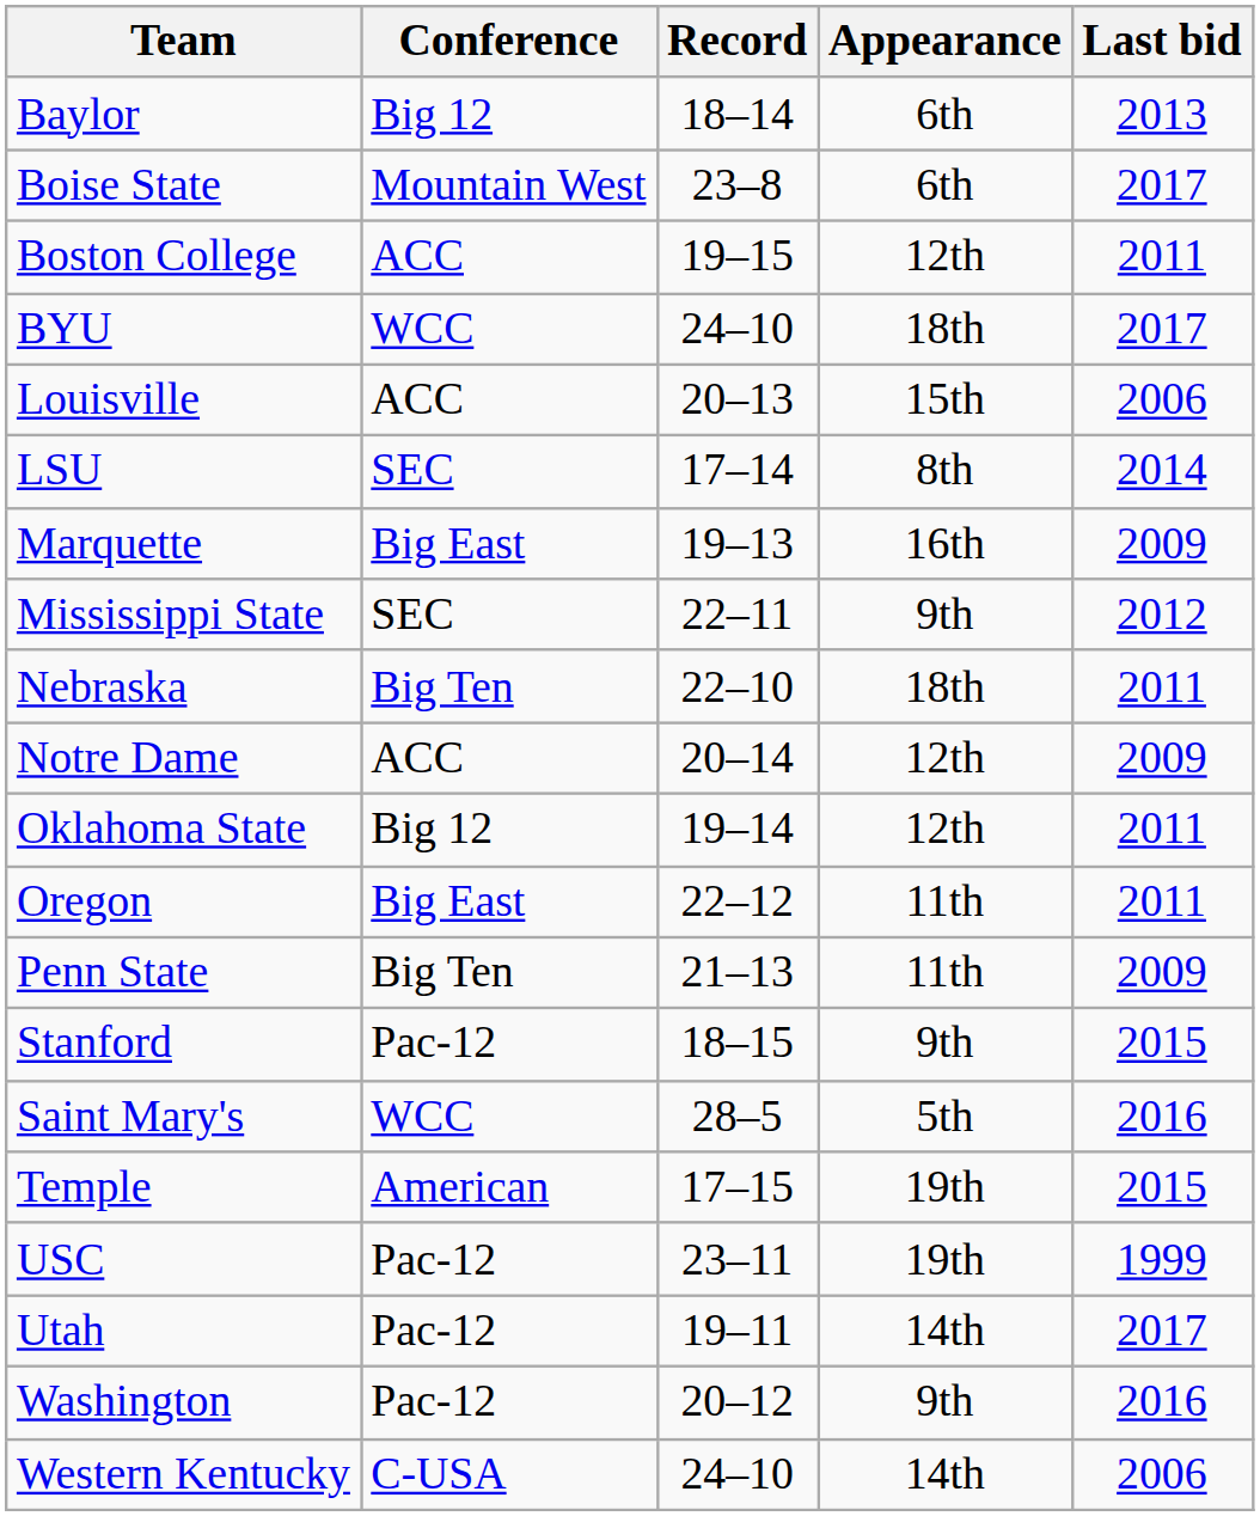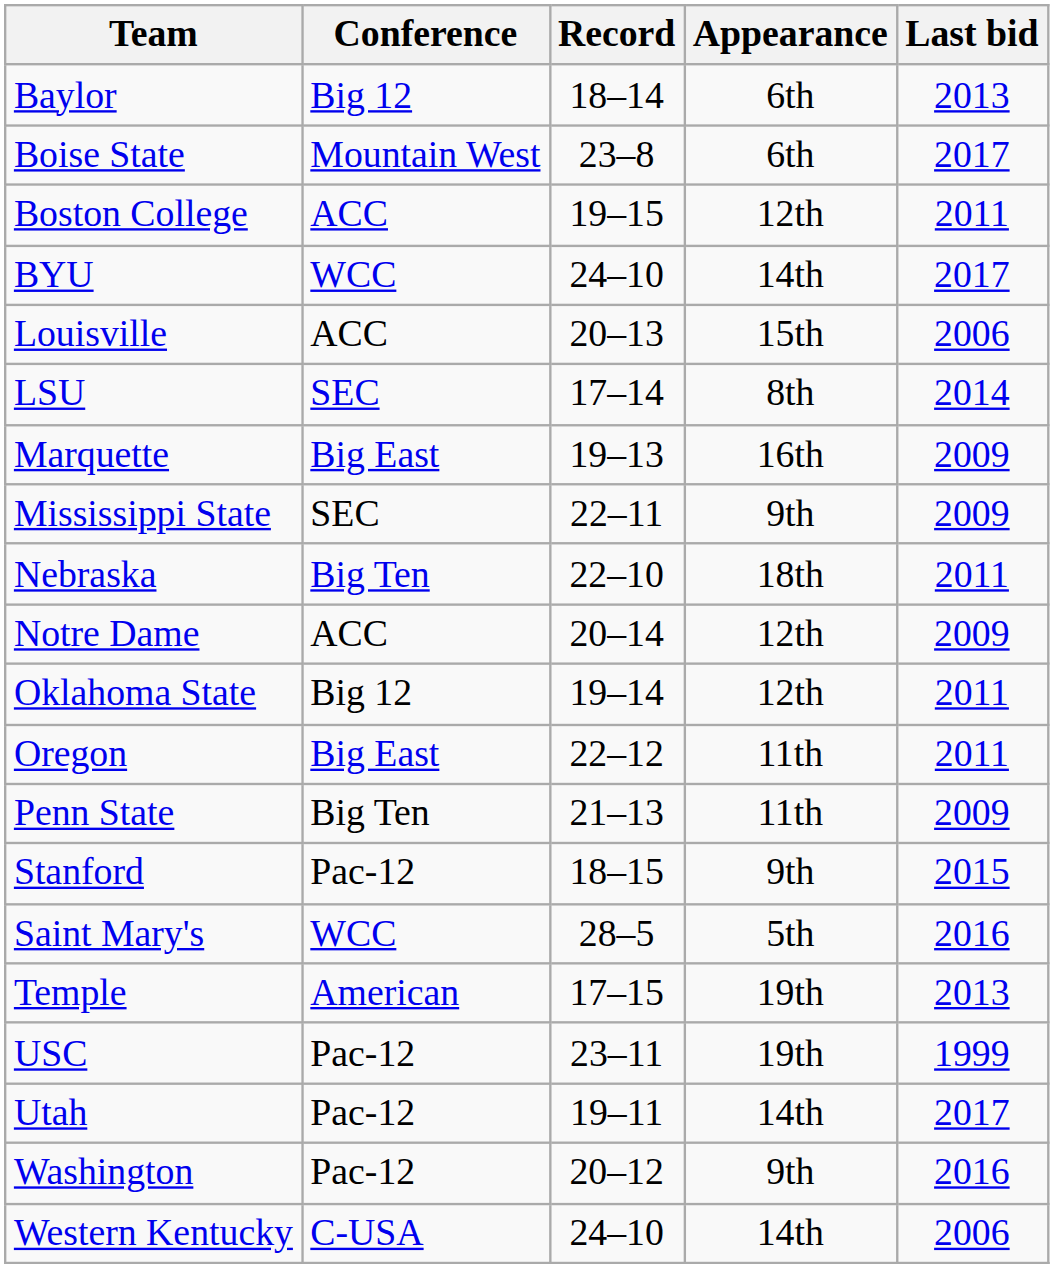 <table class="wikitable sortable" style="text-align: left;">
 <tr>
 <th align=center>Team</th>
 <th align=center>Conference</th>
 <th align=center>Record</th>
 <th data-sort-type="number">Appearance</th>
 <th align=center>Last bid</th>
 </tr>
 <tr>
 <td><a href='#'>Baylor</a></td>
 <td><a href='#'>Big 12</a></td>
 <td align=center>18–14</td>
 <td align=center>6th</td>
 <td align=center><a href='#'>2013</a></td>
 </tr>
 <tr>
 <td><a href='#'>Boise State</a></td>
 <td><a href='#'>Mountain West</a></td>
 <td align=center>23–8</td>
 <td align=center>6th</td>
 <td align=center><a href='#'>2017</a></td>
 </tr>
 <tr>
 <td><a href='#'>Boston College</a></td>
 <td><a href='#'>ACC</a></td>
 <td align=center>19–15</td>
 <td align=center>12th</td>
 <td align=center><a href='#'>2011</a></td>
 </tr>
 <tr>
 <td><a href='#'>BYU</a></td>
 <td><a href='#'>WCC</a></td>
 <td align=center>24–10</td>
-<td align=center>18th</td>
+<td align=center>14th</td>
 <td align=center><a href='#'>2017</a></td>
 </tr>
 <tr>
 <td><a href='#'>Louisville</a></td>
 <td>ACC</td>
 <td align=center>20–13</td>
 <td align=center>15th</td>
 <td align=center><a href='#'>2006</a></td>
 </tr>
 <tr>
 <td><a href='#'>LSU</a></td>
 <td><a href='#'>SEC</a></td>
 <td align=center>17–14</td>
 <td align=center>8th</td>
 <td align=center><a href='#'>2014</a></td>
 </tr>
 <tr>
 <td><a href='#'>Marquette</a></td>
 <td><a href='#'>Big East</a></td>
 <td align=center>19–13</td>
 <td align=center>16th</td>
 <td align=center><a href='#'>2009</a></td>
 </tr>
 <tr>
 <td><a href='#'>Mississippi State</a></td>
 <td>SEC</td>
 <td align=center>22–11</td>
 <td align=center>9th</td>
-<td align=center><a href='#'>2012</a></td>
+<td align=center><a href='#'>2009</a></td>
 </tr>
 <tr>
 <td><a href='#'>Nebraska</a></td>
 <td><a href='#'>Big Ten</a></td>
 <td align=center>22–10</td>
 <td align=center>18th</td>
 <td align=center><a href='#'>2011</a></td>
 </tr>
 <tr>
 <td><a href='#'>Notre Dame</a></td>
 <td>ACC</td>
 <td align=center>20–14</td>
 <td align=center>12th</td>
 <td align=center><a href='#'>2009</a></td>
 </tr>
 <tr>
 <td><a href='#'>Oklahoma State</a></td>
 <td>Big 12</td>
 <td align=center>19–14</td>
 <td align=center>12th</td>
 <td align=center><a href='#'>2011</a></td>
 </tr>
 <tr>
 <td><a href='#'>Oregon</a></td>
 <td><a href='#'>Big East</a></td>
 <td align=center>22–12</td>
 <td align=center>11th</td>
 <td align=center><a href='#'>2011</a></td>
 </tr>
 <tr>
 <td><a href='#'>Penn State</a></td>
 <td>Big Ten</td>
 <td align=center>21–13</td>
 <td align=center>11th</td>
 <td align=center><a href='#'>2009</a></td>
 </tr>
 <tr>
 <td><a href='#'>Stanford</a></td>
 <td>Pac-12</td>
 <td align=center>18–15</td>
 <td align=center>9th</td>
 <td align=center><a href='#'>2015</a></td>
 </tr>
 <tr>
 <td><a href='#'>Saint Mary's</a></td>
 <td><a href='#'>WCC</a></td>
 <td align=center>28–5</td>
 <td align=center>5th</td>
 <td align=center><a href='#'>2016</a></td>
 </tr>
 <tr>
 <td><a href='#'>Temple</a></td>
 <td><a href='#'>American</a></td>
 <td align=center>17–15</td>
 <td align=center>19th</td>
-<td align=center><a href='#'>2015</a></td>
+<td align=center><a href='#'>2013</a></td>
 </tr>
 <tr>
 <td><a href='#'>USC</a></td>
 <td>Pac-12</td>
 <td align=center>23–11</td>
 <td align=center>19th</td>
 <td align=center><a href='#'>1999</a></td>
 </tr>
 <tr>
 <td><a href='#'>Utah</a></td>
 <td>Pac-12</td>
 <td align=center>19–11</td>
 <td align=center>14th</td>
 <td align=center><a href='#'>2017</a></td>
 </tr>
 <tr>
 <td><a href='#'>Washington</a></td>
 <td>Pac-12</td>
 <td align=center>20–12</td>
 <td align=center>9th</td>
 <td align=center><a href='#'>2016</a></td>
 </tr>
 <tr>
 <td><a href='#'>Western Kentucky</a></td>
 <td><a href='#'>C-USA</a></td>
 <td align=center>24–10</td>
 <td align=center>14th</td>
 <td align=center><a href='#'>2006</a></td>
 </tr>
 <tr>
 </tr>
 </table>
